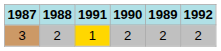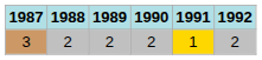 <table class="wikitable" style="text-align: center;">
 <tr>
 <th style="background: #b0e0e6;">1987</th>
 <th style="background: #b0e0e6;">1988</th>
+<th style="background: #b0e0e6;">1989</th>
+<th style="background: #b0e0e6;">1990</th>
 <th style="background: #b0e0e6;">1991</th>
-<th style="background: #b0e0e6;">1990</th>
-<th style="background: #b0e0e6;">1989</th>
 <th style="background: #b0e0e6;">1992</th>
 </tr>
 <tr>
 <td style="background: #cc9966;">3</td>
 <td style="background: silver;">2</td>
-<td style="background: gold;">1</td>
 <td style="background: silver;">2</td>
 <td style="background: silver;">2</td>
+<td style="background: gold;">1</td>
 <td style="background: silver;">2</td>
 </tr>
 </table>
